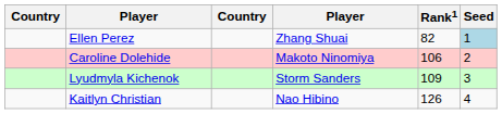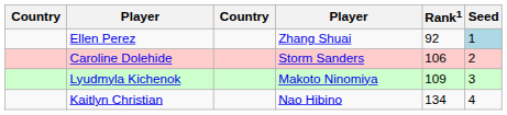 <table class="sortable wikitable">
 <tr>
 <th width="70">Country</th>
 <th width="175">Player</th>
 <th width="70">Country</th>
 <th width="175">Player</th>
 <th>Rank<sup>1</sup></th>
 <th>Seed</th>
 </tr>
 <tr>
 <td></td>
 <td><a href='#'>Ellen Perez</a></td>
 <td></td>
 <td><a href='#'>Zhang Shuai</a></td>
-<td>82</td>
+<td>92</td>
 <td style="background: lightblue;">1</td>
 </tr>
 <tr style="background:#fcc;">
 <td></td>
 <td><a href='#'>Caroline Dolehide</a></td>
 <td></td>
-<td><a href='#'>Makoto Ninomiya</a></td>
+<td><a href='#'>Storm Sanders</a></td>
 <td>106</td>
 <td>2</td>
 </tr>
 <tr style="background:#cfc;">
 <td></td>
 <td><a href='#'>Lyudmyla Kichenok</a></td>
 <td></td>
-<td><a href='#'>Storm Sanders</a></td>
+<td><a href='#'>Makoto Ninomiya</a></td>
 <td>109</td>
 <td>3</td>
 </tr>
 <tr>
 <td></td>
 <td><a href='#'>Kaitlyn Christian</a></td>
 <td></td>
 <td><a href='#'>Nao Hibino</a></td>
-<td>126</td>
+<td>134</td>
 <td>4</td>
 </tr>
 </table>
